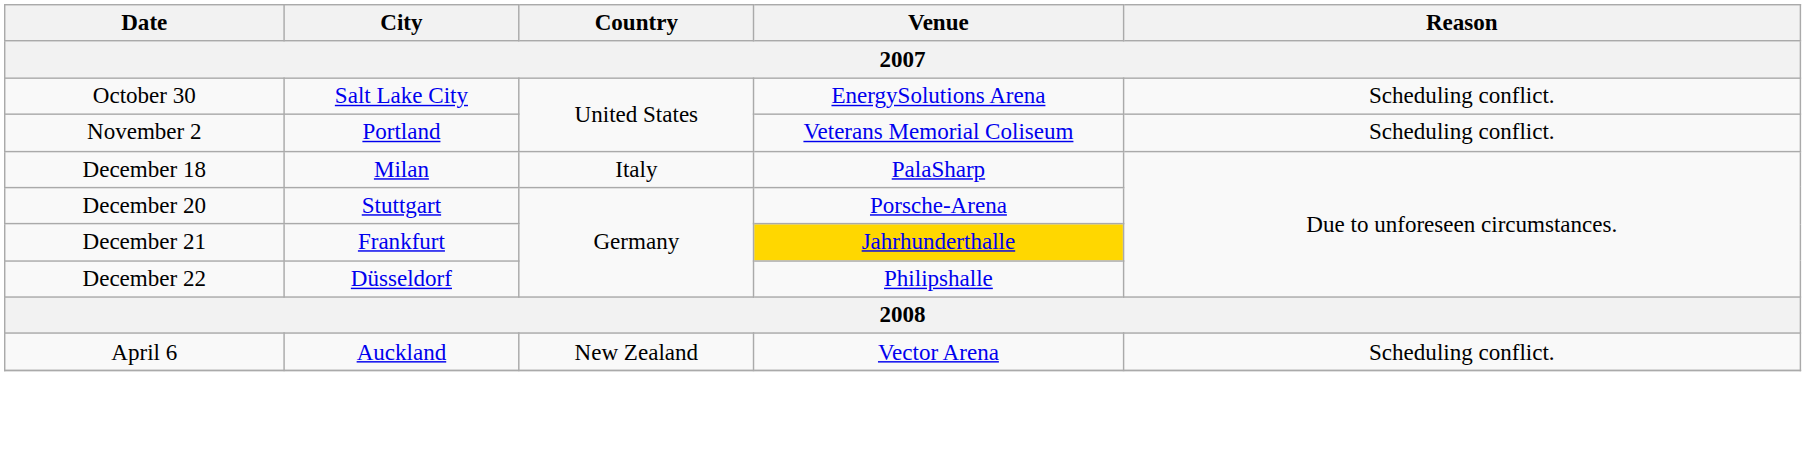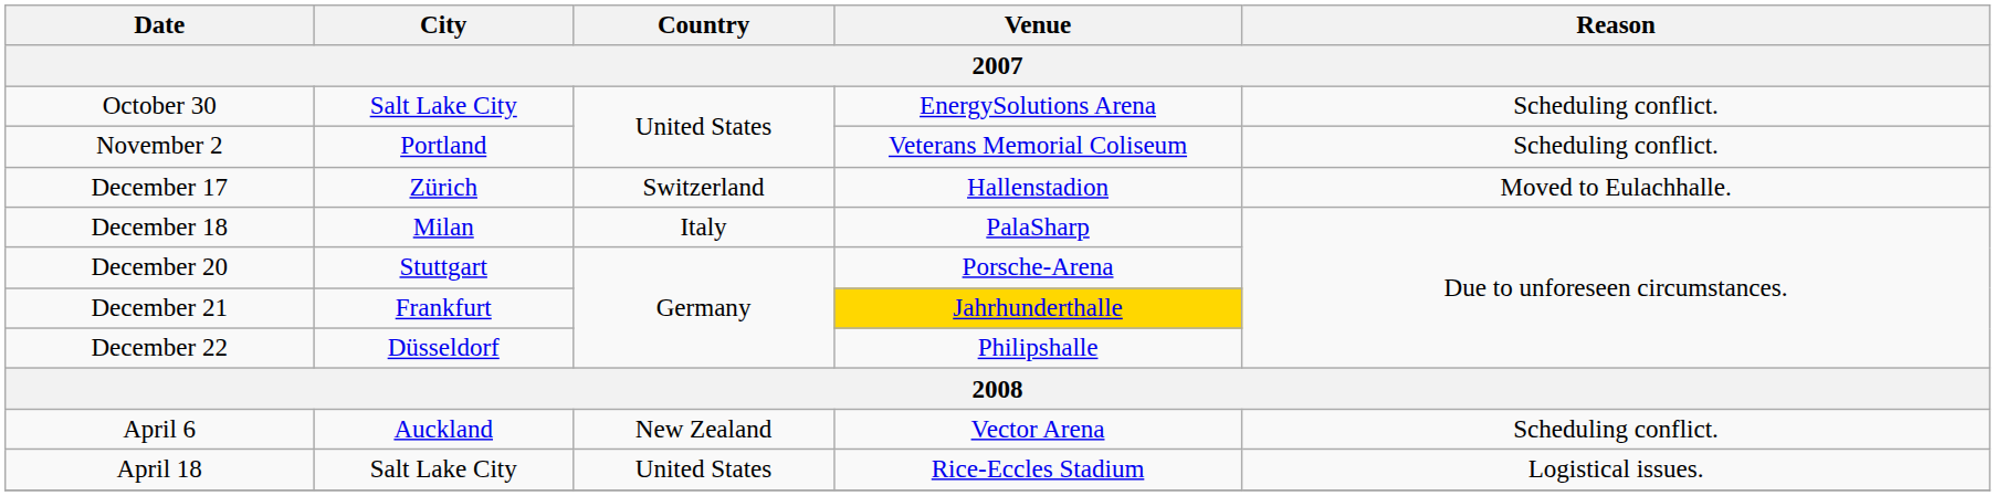 <table class="wikitable" style="text-align:center;">
 <tr>
 <th scope="col" style="width:12em;">Date</th>
 <th scope="col" style="width:10em;">City</th>
 <th scope="col" style="width:10em;">Country</th>
 <th scope="col" style="width:16em;">Venue</th>
 <th scope="col" style="width:30em;">Reason</th>
 </tr>
 <tr>
 <th colspan="5"><strong>2007</strong></th>
 </tr>
 <tr>
 <td>October 30</td>
 <td><a href='#'>Salt Lake City</a></td>
 <td rowspan="2">United States</td>
 <td><a href='#'>EnergySolutions Arena</a></td>
 <td>Scheduling conflict.</td>
 </tr>
 <tr>
 <td>November 2</td>
 <td><a href='#'>Portland</a></td>
 <td><a href='#'>Veterans Memorial Coliseum</a></td>
 <td>Scheduling conflict.</td>
+</tr>
+<tr>
+<td>December 17</td>
+<td><a href='#'>Zürich</a></td>
+<td>Switzerland</td>
+<td><a href='#'>Hallenstadion</a></td>
+<td>Moved to Eulachhalle.</td>
 </tr>
 <tr>
 <td>December 18</td>
 <td><a href='#'>Milan</a></td>
 <td>Italy</td>
 <td><a href='#'>PalaSharp</a></td>
 <td rowspan="4">Due to unforeseen circumstances.</td>
 </tr>
 <tr>
 <td>December 20</td>
 <td><a href='#'>Stuttgart</a></td>
 <td rowspan="3">Germany</td>
 <td><a href='#'>Porsche-Arena</a></td>
 </tr>
 <tr>
 <td>December 21</td>
 <td><a href='#'>Frankfurt</a></td>
 <td style="background: gold;"><a href='#'>Jahrhunderthalle</a></td>
 </tr>
 <tr>
 <td>December 22</td>
 <td><a href='#'>Düsseldorf</a></td>
 <td><a href='#'>Philipshalle</a></td>
 </tr>
 <tr>
 <th colspan="5"><strong>2008</strong></th>
 </tr>
 <tr>
 <td>April 6</td>
 <td><a href='#'>Auckland</a></td>
 <td>New Zealand</td>
 <td><a href='#'>Vector Arena</a></td>
 <td>Scheduling conflict.</td>
 </tr>
 <tr>
+<td>April 18</td>
+<td>Salt Lake City</td>
+<td>United States</td>
+<td><a href='#'>Rice-Eccles Stadium</a></td>
+<td>Logistical issues.</td>
+</tr>
+<tr>
 </tr>
 </table>
